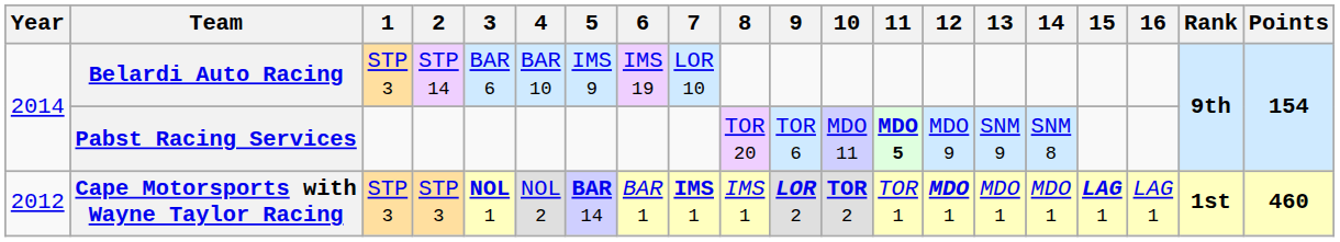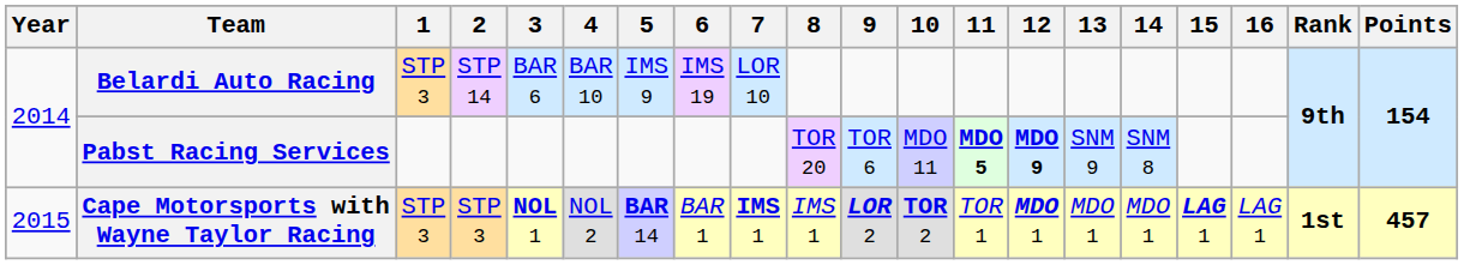 <table class="wikitable" style="text-align:center; font-size:90%">
 <tr>
 <th>Year</th>
 <th>Team</th>
 <th>1</th>
 <th>2</th>
 <th>3</th>
 <th>4</th>
 <th>5</th>
 <th>6</th>
 <th>7</th>
 <th>8</th>
 <th>9</th>
 <th>10</th>
 <th>11</th>
 <th>12</th>
 <th>13</th>
 <th>14</th>
 <th>15</th>
 <th>16</th>
 <th>Rank</th>
 <th>Points</th>
 </tr>
 <tr>
 <td rowspan=2><a href='#'>2014</a></td>
 <th><a href='#'>Belardi Auto Racing</a></th>
 <td style="background:#FFDF9F;"><a href='#'>STP</a><br><small>3</small></td>
 <td style="background:#EFCFFF;"><a href='#'>STP</a><br><small>14</small></td>
 <td style="background:#CFEAFF;"><a href='#'>BAR</a><br><small>6</small></td>
 <td style="background:#CFEAFF;"><a href='#'>BAR</a><br><small>10</small></td>
 <td style="background:#CFEAFF;"><a href='#'>IMS</a><br><small>9</small></td>
 <td style="background:#EFCFFF;"><a href='#'>IMS</a><br><small>19</small></td>
 <td style="background:#CFEAFF;"><a href='#'>LOR</a><br><small>10</small></td>
 <td></td>
 <td></td>
 <td></td>
 <td></td>
 <td></td>
 <td></td>
 <td></td>
 <td></td>
 <td></td>
 <td rowspan=2 style="background:#CFEAFF;"><strong>9th</strong></td>
 <td rowspan=2 style="background:#CFEAFF;"><strong>154</strong></td>
 </tr>
 <tr>
 <th><a href='#'>Pabst Racing Services</a></th>
 <td></td>
 <td></td>
 <td></td>
 <td></td>
 <td></td>
 <td></td>
 <td></td>
 <td style="background:#EFCFFF;"><a href='#'>TOR</a><br><small>20</small></td>
 <td style="background:#CFEAFF;"><a href='#'>TOR</a><br><small>6</small></td>
 <td style="background:#CFCFFF;"><a href='#'>MDO</a><br><small>11</small></td>
 <td style="background:#DFFFDF;"><strong><a href='#'>MDO</a><br><small>5</small></strong></td>
-<td style="background:#CFEAFF;"><a href='#'>MDO</a><br><small>9</small></td>
+<td style="background:#CFEAFF;"><strong><a href='#'>MDO</a><br><small>9</small></strong></td>
 <td style="background:#CFEAFF;"><a href='#'>SNM</a><br><small>9</small></td>
 <td style="background:#CFEAFF;"><a href='#'>SNM</a><br><small>8</small></td>
 <td></td>
 <td></td>
 </tr>
 <tr>
-<td><a href='#'>2012</a></td>
+<td><a href='#'>2015</a></td>
 <th><a href='#'>Cape Motorsports</a> with<br> <a href='#'>Wayne Taylor Racing</a></th>
 <td style="background:#FFDF9F;"><a href='#'>STP</a><br><small>3</small></td>
 <td style="background:#FFDF9F;"><a href='#'>STP</a><br><small>3</small></td>
 <td style="background:#FFFFBF;"><strong><a href='#'>NOL</a></strong><br><small>1</small></td>
 <td style="background:#DFDFDF;"><a href='#'>NOL</a><br><small>2</small></td>
 <td style="background:#CFCFFF;"><strong><a href='#'>BAR</a></strong><br><small>14</small></td>
 <td style="background:#FFFFBF;"><em><a href='#'>BAR</a></em><br><small>1</small></td>
 <td style="background:#FFFFBF;"><strong><a href='#'>IMS</a></strong><br><small>1</small></td>
 <td style="background:#FFFFBF;"><em><a href='#'>IMS</a></em><br><small>1</small></td>
 <td style="background:#DFDFDF;"><strong><em><a href='#'>LOR</a></em></strong><br><small>2</small></td>
 <td style="background:#DFDFDF;"><strong><a href='#'>TOR</a></strong><br><small>2</small></td>
 <td style="background:#FFFFBF;"><em><a href='#'>TOR</a></em><br><small>1</small></td>
 <td style="background:#FFFFBF;"><strong><em><a href='#'>MDO</a></em></strong><br><small>1</small></td>
 <td style="background:#FFFFBF;"><em><a href='#'>MDO</a></em><br><small>1</small></td>
 <td style="background:#FFFFBF;"><em><a href='#'>MDO</a></em><br><small>1</small></td>
 <td style="background:#FFFFBF;"><strong><em><a href='#'>LAG</a></em></strong><br><small>1</small></td>
 <td style="background:#FFFFBF;"><em><a href='#'>LAG</a></em><br><small>1</small></td>
 <th style="background:#FFFFBF;">1st</th>
-<th style="background:#FFFFBF;">460</th>
+<th style="background:#FFFFBF;">457</th>
 </tr>
 </table>
